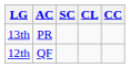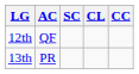 <table class="wikitable" style="text-align:center;">
 <tr>
 <th><a href='#'>LG</a></th>
 <th><a href='#'>AC</a></th>
 <th><a href='#'>SC</a></th>
 <th><a href='#'>CL</a></th>
 <th><a href='#'>CC</a></th>
 </tr>
 <tr>
+<td><a href='#'>12th</a></td>
+<td><a href='#'>QF</a></td>
+<td></td>
+<td></td>
+<td></td>
+</tr>
+<tr>
 <td><a href='#'>13th</a></td>
 <td><a href='#'>PR</a></td>
 <td></td>
 <td></td>
 <td></td>
 </tr>
-<tr>
-<td><a href='#'>12th</a></td>
-<td><a href='#'>QF</a></td>
-<td></td>
-<td></td>
-<td></td>
-</tr>
 </table>
